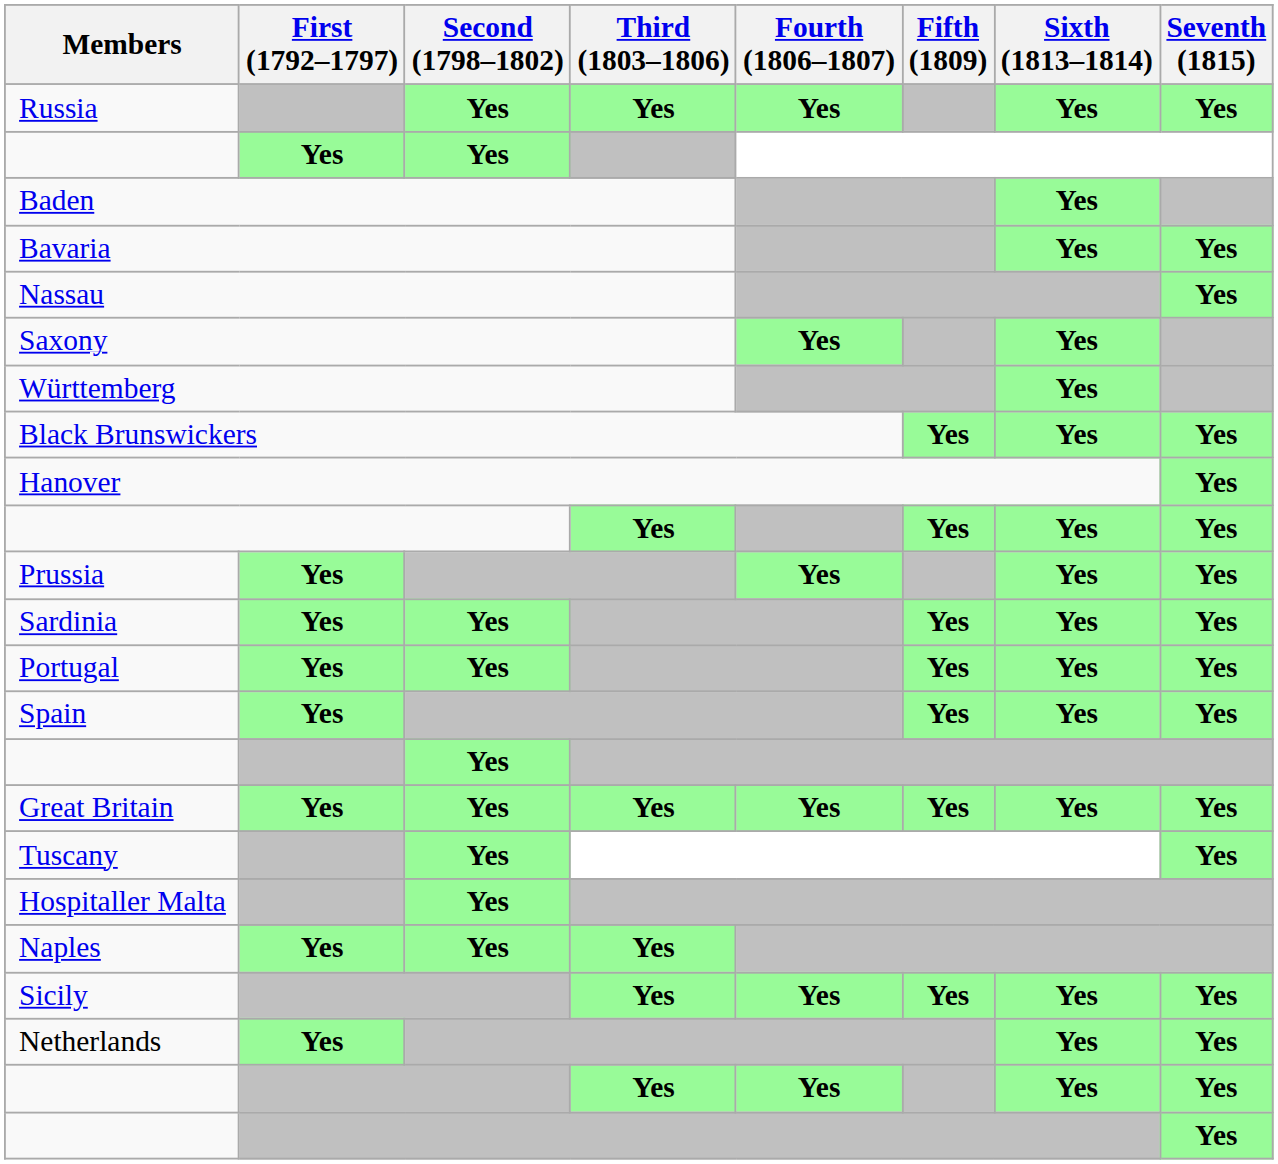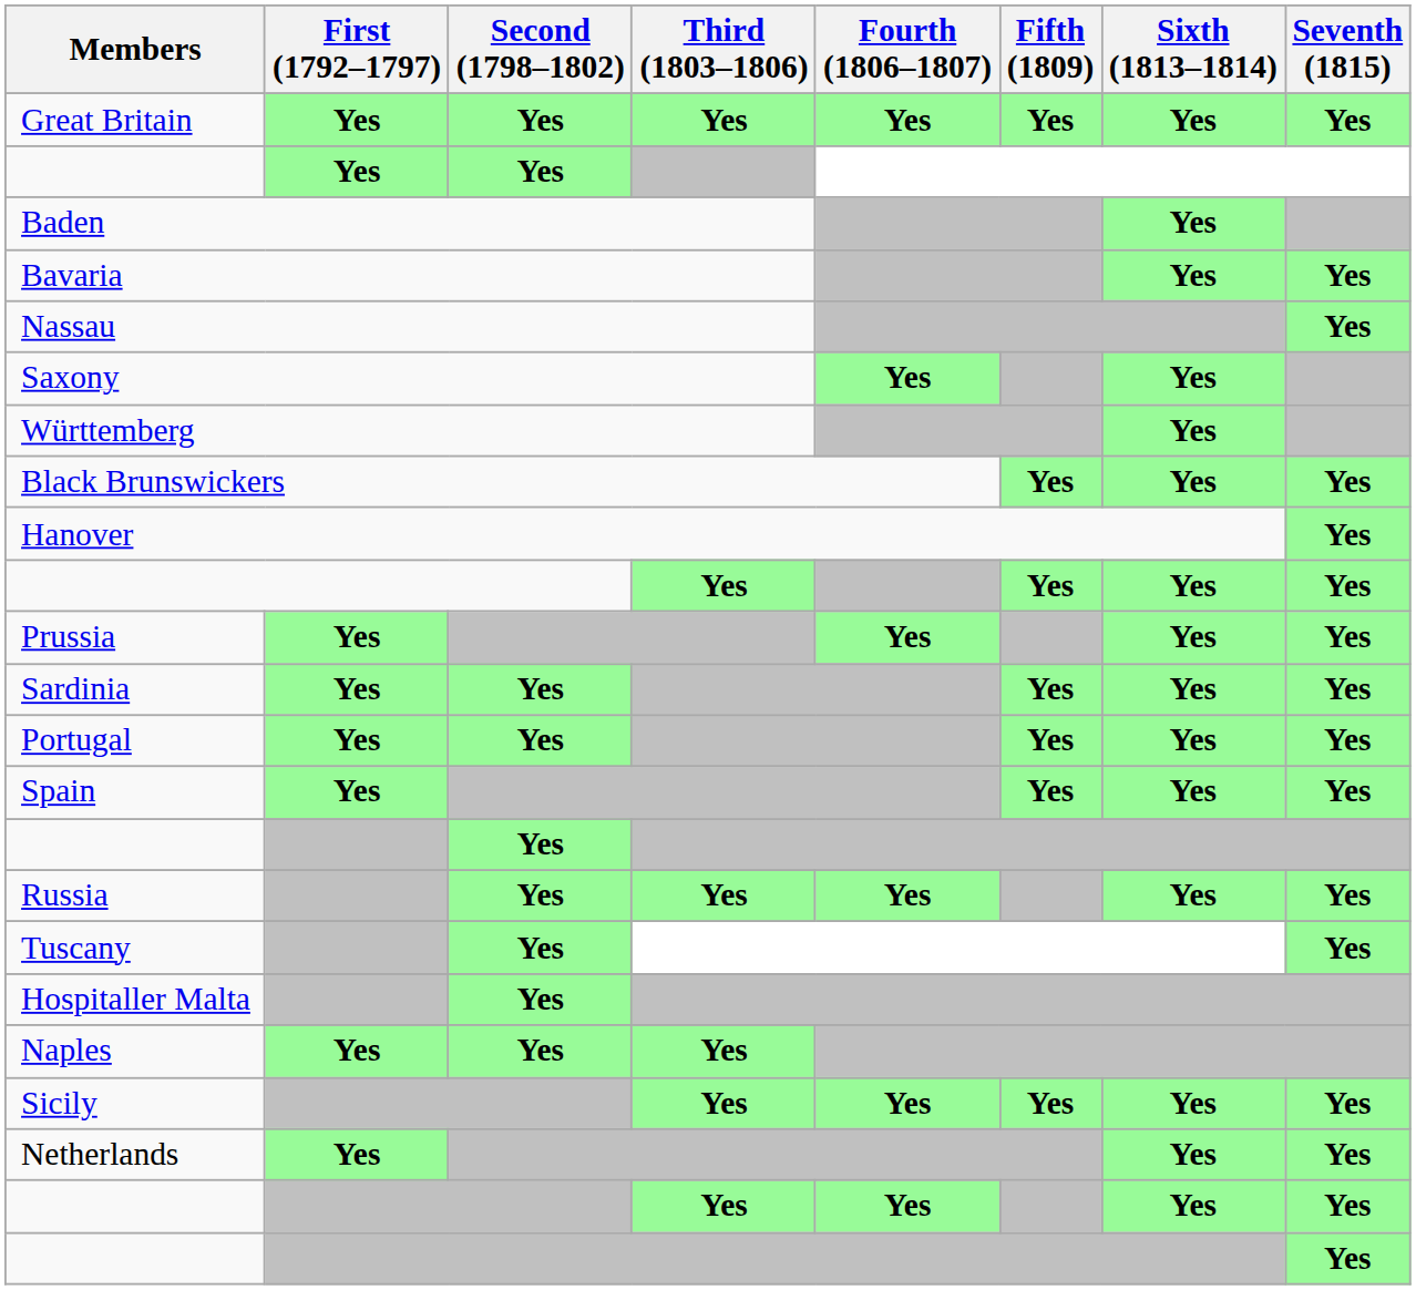 <table class="wikitable sortable" style="text-align:center">
 <tr>
 <th width="120px">Members</th>
 <th><a href='#'>First</a><br>(1792–1797)</th>
 <th><a href='#'>Second</a><br>(1798–1802)</th>
 <th><a href='#'>Third</a><br>(1803–1806)</th>
 <th><a href='#'>Fourth</a><br>(1806–1807)</th>
 <th><a href='#'>Fifth</a><br>(1809)</th>
 <th><a href='#'>Sixth</a><br>(1813–1814)</th>
 <th><a href='#'>Seventh</a><br>(1815)</th>
 </tr>
 <tr>
-<td align=left data-sort-value="Russia"> <a href='#'>Russia</a></td>
-<td style="background:#C0C0C0" data-sort-value=2> </td>
-<td style="background:#98FB98" data-sort-value=1><strong>Yes</strong><br></td>
-<td style="background:#98FB98" data-sort-value=1><strong>Yes</strong><br></td>
+<td align=left data-sort-value="Great Britain"> <a href='#'>Great Britain</a></td>
 <td style="background:#98FB98" data-sort-value=1><strong>Yes</strong></td>
-<td style="background:#C0C0C0" data-sort-value=2> </td>
+<td style="background:#98FB98" data-sort-value=1><strong>Yes</strong></td>
+<td style="background:#98FB98" data-sort-value=1><strong>Yes</strong></td>
+<td style="background:#98FB98" data-sort-value=1><strong>Yes</strong></td>
+<td style="background:#98FB98" data-sort-value=1><strong>Yes</strong></td>
 <td style="background:#98FB98" data-sort-value=1><strong>Yes</strong></td>
 <td style="background:#98FB98" data-sort-value=1><strong>Yes</strong></td>
 </tr>
 <tr>
 <td align=left data-sort-value="Holy Roman Empire"> </td>
 <td style="background:#98FB98" data-sort-value=1><strong>Yes</strong></td>
 <td style="background:#98FB98" data-sort-value=1><strong>Yes</strong></td>
 <td colspan=1 style="background:#C0C0C0" data-sort-value=1> </td>
 <td colspan=4 style="background:#FFFFFF" data-sort-value=2> </td>
 </tr>
 <tr>
 <td colspan=4 align=left data-sort-value="Baden"> <a href='#'>Baden</a> </td>
 <td colspan=2 style="background:#C0C0C0" data-sort-value=2> </td>
 <td style="background:#98FB98" data-sort-value=1><strong>Yes</strong><br></td>
 <td style="background:#C0C0C0" data-sort-value=2> </td>
 </tr>
 <tr>
 <td colspan=4 align=left data-sort-value="Bavaria"> <a href='#'>Bavaria</a> </td>
 <td colspan=2 style="background:#C0C0C0" data-sort-value=2> </td>
 <td style="background:#98FB98" data-sort-value=1><strong>Yes</strong><br></td>
 <td style="background:#98FB98" data-sort-value=1><strong>Yes</strong></td>
 </tr>
 <tr>
 <td colspan=4 align=left data-sort-value="Nassau"> <a href='#'>Nassau</a> </td>
 <td colspan=3 style="background:#C0C0C0" data-sort-value=2> </td>
 <td style="background:#98FB98" data-sort-value=1><strong>Yes</strong></td>
 </tr>
 <tr>
 <td colspan=4 align=left data-sort-value="Saxony"> <a href='#'>Saxony</a> </td>
 <td style="background:#98FB98" data-sort-value=1><strong>Yes</strong><br></td>
 <td style="background:#C0C0C0" data-sort-value=2> </td>
 <td style="background:#98FB98" data-sort-value=1><strong>Yes</strong><br></td>
 <td style="background:#C0C0C0" data-sort-value=2> </td>
 </tr>
 <tr>
 <td colspan=4 align=left data-sort-value="Württemberg"> <a href='#'>Württemberg</a> </td>
 <td colspan=2 style="background:#C0C0C0" data-sort-value=2> </td>
 <td style="background:#98FB98" data-sort-value=1><strong>Yes</strong><br></td>
 <td style="background:#C0C0C0" data-sort-value=2> </td>
 </tr>
 <tr>
 <td colspan=5 align=left data-sort-value="Brunswick"> <a href='#'>Black Brunswickers</a> </td>
 <td style="background:#98FB98" data-sort-value=1><strong>Yes</strong></td>
 <td style="background:#98FB98" data-sort-value=1><strong>Yes</strong></td>
 <td style="background:#98FB98" data-sort-value=1><strong>Yes</strong></td>
 </tr>
 <tr>
 <td colspan=7 align=left data-sort-value="Hanover"> <a href='#'>Hanover</a> </td>
 <td style="background:#98FB98" data-sort-value=1><strong>Yes</strong></td>
 </tr>
 <tr>
 <td colspan=3 align=left data-sort-value="Austria"> </td>
 <td style="background:#98FB98" data-sort-value=1><strong>Yes</strong><br></td>
 <td style="background:#C0C0C0" data-sort-value=2> </td>
 <td style="background:#98FB98" data-sort-value=1><strong>Yes</strong></td>
 <td style="background:#98FB98" data-sort-value=1><strong>Yes</strong></td>
 <td style="background:#98FB98" data-sort-value=1><strong>Yes</strong></td>
 </tr>
 <tr>
 <td align=left data-sort-value="Prussia"> <a href='#'>Prussia</a></td>
 <td style="background:#98FB98" data-sort-value=1><strong>Yes</strong><br></td>
 <td colspan=2 style="background:#C0C0C0" data-sort-value=2> </td>
 <td style="background:#98FB98" data-sort-value=1><strong>Yes</strong></td>
 <td style="background:#C0C0C0" data-sort-value=2> </td>
 <td style="background:#98FB98" data-sort-value=1><strong>Yes</strong></td>
 <td style="background:#98FB98" data-sort-value=1><strong>Yes</strong></td>
 </tr>
 <tr>
 <td align=left data-sort-value="Sardinia"> <a href='#'>Sardinia</a></td>
 <td style="background:#98FB98" data-sort-value=1><strong>Yes</strong><br></td>
 <td style="background:#98FB98" data-sort-value=1><strong>Yes</strong></td>
 <td colspan=2 style="background:#C0C0C0" data-sort-value=2> </td>
 <td style="background:#98FB98" data-sort-value=1><strong>Yes</strong></td>
 <td style="background:#98FB98" data-sort-value=1><strong>Yes</strong></td>
 <td style="background:#98FB98" data-sort-value=1><strong>Yes</strong></td>
 </tr>
 <tr>
 <td align=left data-sort-value="Portugal"> <a href='#'>Portugal</a></td>
 <td style="background:#98FB98" data-sort-value=1><strong>Yes</strong></td>
 <td style="background:#98FB98" data-sort-value=1><strong>Yes</strong><br></td>
 <td colspan=2 style="background:#C0C0C0" data-sort-value=2> </td>
 <td style="background:#98FB98" data-sort-value=1><strong>Yes</strong></td>
 <td style="background:#98FB98" data-sort-value=1><strong>Yes</strong></td>
 <td style="background:#98FB98" data-sort-value=1><strong>Yes</strong></td>
 </tr>
 <tr>
 <td align=left data-sort-value="Spain"> <a href='#'>Spain</a></td>
 <td style="background:#98FB98" data-sort-value=1><strong>Yes</strong><br></td>
 <td colspan=3 style="background:#C0C0C0" data-sort-value=2> </td>
 <td style="background:#98FB98" data-sort-value=1><strong>Yes</strong></td>
 <td style="background:#98FB98" data-sort-value=1><strong>Yes</strong></td>
 <td style="background:#98FB98" data-sort-value=1><strong>Yes</strong></td>
 </tr>
 <tr>
 <td align=left data-sort-value="Ottoman"></td>
 <td style="background:#C0C0C0" data-sort-value=2> </td>
 <td style="background:#98FB98" data-sort-value=1><strong>Yes</strong><br></td>
 <td colspan=5 style="background:#C0C0C0" data-sort-value=2> </td>
 </tr>
 <tr>
-<td align=left data-sort-value="Great Britain"> <a href='#'>Great Britain</a></td>
+<td align=left data-sort-value="Russia"> <a href='#'>Russia</a></td>
+<td style="background:#C0C0C0" data-sort-value=2> </td>
+<td style="background:#98FB98" data-sort-value=1><strong>Yes</strong><br></td>
+<td style="background:#98FB98" data-sort-value=1><strong>Yes</strong><br></td>
 <td style="background:#98FB98" data-sort-value=1><strong>Yes</strong></td>
-<td style="background:#98FB98" data-sort-value=1><strong>Yes</strong></td>
-<td style="background:#98FB98" data-sort-value=1><strong>Yes</strong></td>
-<td style="background:#98FB98" data-sort-value=1><strong>Yes</strong></td>
-<td style="background:#98FB98" data-sort-value=1><strong>Yes</strong></td>
+<td style="background:#C0C0C0" data-sort-value=2> </td>
 <td style="background:#98FB98" data-sort-value=1><strong>Yes</strong></td>
 <td style="background:#98FB98" data-sort-value=1><strong>Yes</strong></td>
 </tr>
 <tr>
 <td align=left data-sort-value="Tuscany"> <a href='#'>Tuscany</a> </td>
 <td style="background:#C0C0C0" data-sort-value=2> </td>
 <td style="background:#98FB98" data-sort-value=1><strong>Yes</strong><br></td>
 <td colspan=4 style="background:#FFFFFF" data-sort-value=2> </td>
 <td style="background:#98FB98" data-sort-value=1><strong>Yes</strong></td>
 </tr>
 <tr>
 <td align=left data-sort-value="Malta St. John"> <a href='#'>Hospitaller Malta</a></td>
 <td style="background:#C0C0C0" data-sort-value=2> </td>
 <td style="background:#98FB98" data-sort-value=1><strong>Yes</strong><br></td>
 <td colspan=5 style="background:#C0C0C0" data-sort-value=2> </td>
 </tr>
 <tr>
 <td align=left data-sort-value="Naples"> <a href='#'>Naples</a></td>
 <td style="background:#98FB98" data-sort-value=1><strong>Yes</strong></td>
 <td style="background:#98FB98" data-sort-value=1><strong>Yes</strong><br></td>
 <td style="background:#98FB98" data-sort-value=1><strong>Yes</strong><br></td>
 <td colspan=4 style="background:#C0C0C0" data-sort-value=2> </td>
 </tr>
 <tr>
 <td align=left data-sort-value="Sicily"> <a href='#'>Sicily</a></td>
 <td colspan=2 style="background:#C0C0C0" data-sort-value=2> </td>
 <td style="background:#98FB98" data-sort-value=1><strong>Yes</strong><br></td>
 <td style="background:#98FB98" data-sort-value=1><strong>Yes</strong></td>
 <td style="background:#98FB98" data-sort-value=1><strong>Yes</strong></td>
 <td style="background:#98FB98" data-sort-value=1><strong>Yes</strong></td>
 <td style="background:#98FB98" data-sort-value=1><strong>Yes</strong></td>
 </tr>
 <tr>
 <td align=left data-sort-value="Netherlands"> Netherlands</td>
 <td style="background:#98FB98" data-sort-value=1><strong>Yes</strong><br></td>
 <td colspan=4 style="background:#C0C0C0" data-sort-value=2> </td>
 <td style="background:#98FB98" data-sort-value=1><strong>Yes</strong></td>
 <td style="background:#98FB98" data-sort-value=1><strong>Yes</strong></td>
 </tr>
 <tr>
 <td align=left data-sort-value="Sweden"></td>
 <td colspan=2 style="background:#C0C0C0" data-sort-value=2> </td>
 <td style="background:#98FB98" data-sort-value=1><strong>Yes</strong><br></td>
 <td style="background:#98FB98" data-sort-value=1><strong>Yes</strong></td>
 <td style="background:#C0C0C0" data-sort-value=2> </td>
 <td style="background:#98FB98" data-sort-value=1><strong>Yes</strong></td>
 <td style="background:#98FB98" data-sort-value=1><strong>Yes</strong></td>
 </tr>
 <tr>
 <td align=left data-sort-value="Switzerland"></td>
 <td style="background:#C0C0C0" data-sort-value=2 colspan=6> </td>
 <td style="background:#98FB98" data-sort-value=1><strong>Yes</strong></td>
 </tr>
 </table>
